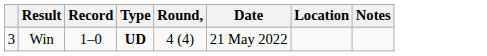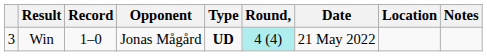 <table class="wikitable" style="text-align:center">
 <tr>
 <th></th>
 <th>Result</th>
 <th>Record</th>
+<th>Opponent</th>
 <th>Type</th>
 <th>Round,</th>
 <th>Date</th>
 <th>Location</th>
 <th>Notes</th>
 </tr>
 <tr>
 <td>3</td>
 <td>Win</td>
 <td>1–0</td>
+<td style="text-align:left;"> Jonas Mågård</td>
 <td><strong>UD</strong></td>
-<td>4 (4)</td>
+<td style="background: paleturquoise;">4 (4)</td>
 <td>21 May 2022</td>
 <td style="text-align:left;"> </td>
 <td style="text-align:left;"></td>
 </tr>
 </table>
